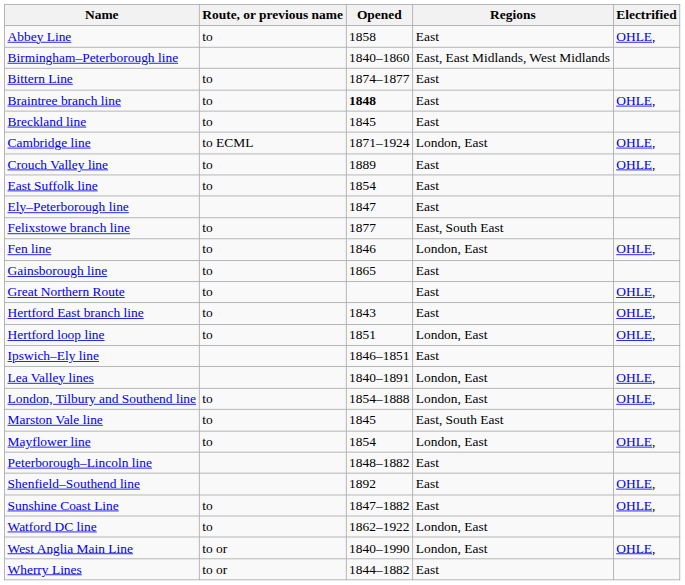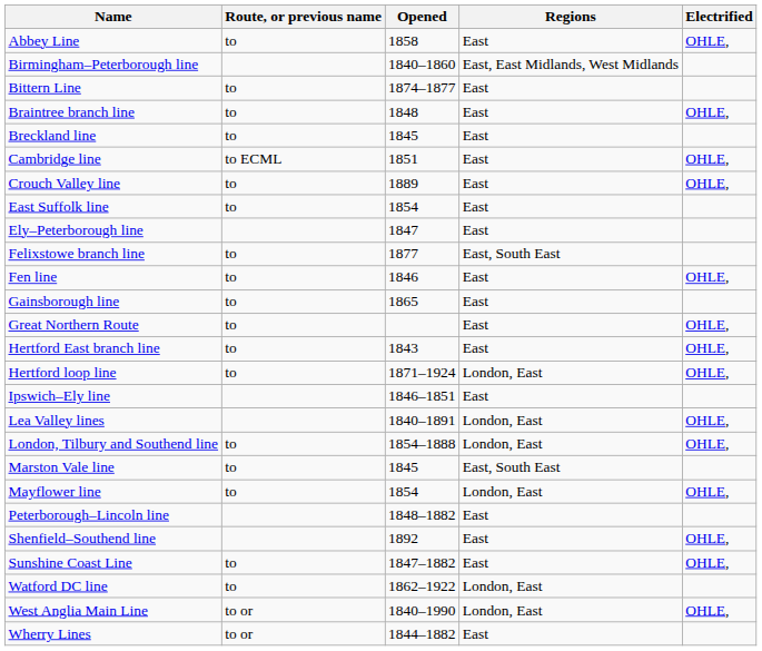 <table class="wikitable sortable">
 <tr>
 <th>Name</th>
 <th>Route, or previous name</th>
 <th>Opened</th>
 <th>Regions</th>
 <th>Electrified</th>
 </tr>
 <tr>
 <td><a href='#'>Abbey Line</a></td>
 <td> to </td>
 <td>1858</td>
 <td>East</td>
 <td><a href='#'>OHLE</a>, </td>
 </tr>
 <tr>
 <td><a href='#'>Birmingham–Peterborough line</a></td>
 <td></td>
 <td>1840–1860</td>
 <td>East, East Midlands, West Midlands</td>
 <td></td>
 </tr>
 <tr>
 <td><a href='#'>Bittern Line</a></td>
 <td> to </td>
 <td>1874–1877</td>
 <td>East</td>
 <td></td>
 </tr>
 <tr>
 <td><a href='#'>Braintree branch line</a></td>
 <td> to </td>
-<td><strong>1848</strong></td>
+<td>1848</td>
 <td>East</td>
 <td><a href='#'>OHLE</a>, </td>
 </tr>
 <tr>
 <td><a href='#'>Breckland line</a></td>
 <td> to </td>
 <td>1845</td>
 <td>East</td>
 <td></td>
 </tr>
 <tr>
 <td><a href='#'>Cambridge line</a></td>
 <td> to ECML</td>
-<td>1871–1924</td>
-<td>London, East</td>
+<td>1851</td>
+<td>East</td>
 <td><a href='#'>OHLE</a>, </td>
 </tr>
 <tr>
 <td><a href='#'>Crouch Valley line</a></td>
 <td> to </td>
 <td>1889</td>
 <td>East</td>
 <td><a href='#'>OHLE</a>, </td>
 </tr>
 <tr>
 <td><a href='#'>East Suffolk line</a></td>
 <td> to </td>
 <td>1854</td>
 <td>East</td>
 <td></td>
 </tr>
 <tr>
 <td><a href='#'>Ely–Peterborough line</a></td>
 <td></td>
 <td>1847</td>
 <td>East</td>
 <td></td>
 </tr>
 <tr>
 <td><a href='#'>Felixstowe branch line</a></td>
 <td> to </td>
 <td>1877</td>
 <td>East, South East</td>
 <td></td>
 </tr>
 <tr>
 <td><a href='#'>Fen line</a></td>
 <td> to </td>
 <td>1846</td>
-<td>London, East</td>
+<td>East</td>
 <td><a href='#'>OHLE</a>, </td>
 </tr>
 <tr>
 <td><a href='#'>Gainsborough line</a></td>
 <td> to </td>
 <td>1865</td>
 <td>East</td>
 <td></td>
 </tr>
 <tr>
 <td><a href='#'>Great Northern Route</a></td>
 <td> to </td>
 <td></td>
 <td>East</td>
 <td><a href='#'>OHLE</a>, </td>
 </tr>
 <tr>
 <td><a href='#'>Hertford East branch line</a></td>
 <td> to </td>
 <td>1843</td>
 <td>East</td>
 <td><a href='#'>OHLE</a>, </td>
 </tr>
 <tr>
 <td><a href='#'>Hertford loop line</a></td>
 <td> to </td>
-<td>1851</td>
+<td>1871–1924</td>
 <td>London, East</td>
 <td><a href='#'>OHLE</a>, </td>
 </tr>
 <tr>
 <td><a href='#'>Ipswich–Ely line</a></td>
 <td></td>
 <td>1846–1851</td>
 <td>East</td>
 <td></td>
 </tr>
 <tr>
 <td><a href='#'>Lea Valley lines</a></td>
 <td></td>
 <td>1840–1891</td>
 <td>London, East</td>
 <td><a href='#'>OHLE</a>, </td>
 </tr>
 <tr>
 <td><a href='#'>London, Tilbury and Southend line</a></td>
 <td> to </td>
 <td>1854–1888</td>
 <td>London, East</td>
 <td><a href='#'>OHLE</a>, </td>
 </tr>
 <tr>
 <td><a href='#'>Marston Vale line</a></td>
 <td> to </td>
 <td>1845</td>
 <td>East, South East</td>
 <td></td>
 </tr>
 <tr>
 <td><a href='#'>Mayflower line</a></td>
 <td> to </td>
 <td>1854</td>
 <td>London, East</td>
 <td><a href='#'>OHLE</a>, </td>
 </tr>
 <tr>
 <td><a href='#'>Peterborough–Lincoln line</a></td>
 <td></td>
 <td>1848–1882</td>
 <td>East</td>
 <td></td>
 </tr>
 <tr>
 <td><a href='#'>Shenfield–Southend line</a></td>
 <td></td>
 <td>1892</td>
 <td>East</td>
 <td><a href='#'>OHLE</a>, </td>
 </tr>
 <tr>
 <td><a href='#'>Sunshine Coast Line</a></td>
 <td> to </td>
 <td>1847–1882</td>
 <td>East</td>
 <td><a href='#'>OHLE</a>, </td>
 </tr>
 <tr>
 <td><a href='#'>Watford DC line</a></td>
 <td> to </td>
 <td>1862–1922</td>
 <td>London, East</td>
 <td></td>
 </tr>
 <tr>
 <td><a href='#'>West Anglia Main Line</a></td>
 <td> to  or </td>
 <td>1840–1990</td>
 <td>London, East</td>
 <td><a href='#'>OHLE</a>, </td>
 </tr>
 <tr>
 <td><a href='#'>Wherry Lines</a></td>
 <td> to  or </td>
 <td>1844–1882</td>
 <td>East</td>
 <td></td>
 </tr>
 </table>
